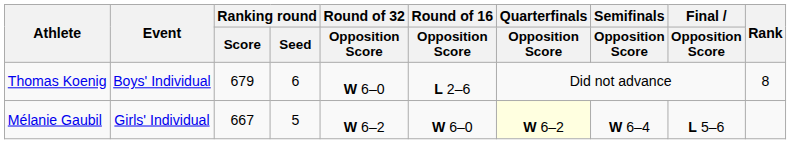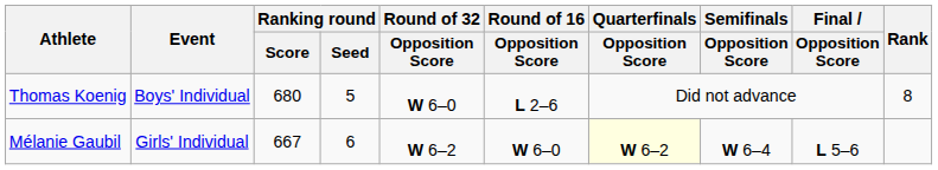 <table class="wikitable" style="font-size:90%;">
 <tr>
 <th rowspan="2">Athlete</th>
 <th rowspan="2">Event</th>
 <th colspan="2">Ranking round</th>
 <th>Round of 32</th>
 <th>Round of 16</th>
 <th>Quarterfinals</th>
 <th>Semifinals</th>
 <th>Final / </th>
 <th rowspan=2>Rank</th>
 </tr>
 <tr style="font-size:95%">
 <th>Score</th>
 <th>Seed</th>
 <th>Opposition<br>Score</th>
 <th>Opposition<br>Score</th>
 <th>Opposition<br>Score</th>
 <th>Opposition<br>Score</th>
 <th>Opposition<br>Score</th>
 </tr>
 <tr align=center>
 <td align=left><a href='#'>Thomas Koenig</a></td>
 <td><a href='#'>Boys' Individual</a></td>
-<td>679</td>
-<td>6</td>
+<td>680</td>
+<td>5</td>
 <td><br><strong>W</strong> 6–0</td>
 <td><br><strong>L</strong> 2–6</td>
 <td colspan=3>Did not advance</td>
 <td>8</td>
 </tr>
 <tr align=center>
 <td align=left><a href='#'>Mélanie Gaubil</a></td>
 <td><a href='#'>Girls' Individual</a></td>
 <td>667</td>
-<td>5</td>
+<td>6</td>
 <td><br><strong>W</strong> 6–2</td>
 <td><br><strong>W</strong> 6–0</td>
 <td style="background: lightyellow;"><br><strong>W</strong> 6–2</td>
 <td><br><strong>W</strong> 6–4</td>
 <td><br><strong>L</strong> 5–6</td>
 <td></td>
 </tr>
 </table>
